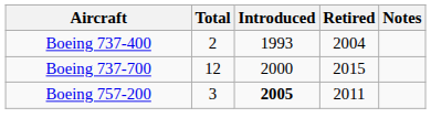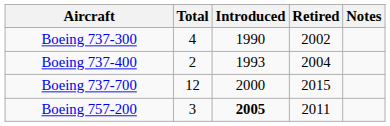 <table class="wikitable" style="text-align:center;margin:auto;">
 <tr>
 <th width="175px;">Aircraft</th>
 <th>Total</th>
 <th>Introduced</th>
 <th>Retired</th>
 <th>Notes</th>
+</tr>
+<tr>
+<td><a href='#'>Boeing 737-300</a></td>
+<td>4</td>
+<td>1990</td>
+<td>2002</td>
+<td></td>
 </tr>
 <tr>
 <td><a href='#'>Boeing 737-400</a></td>
 <td>2</td>
 <td>1993</td>
 <td>2004</td>
 <td></td>
 </tr>
 <tr>
 <td><a href='#'>Boeing 737-700</a></td>
 <td>12</td>
 <td>2000</td>
 <td>2015</td>
 <td></td>
 </tr>
 <tr>
 <td><a href='#'>Boeing 757-200</a></td>
 <td>3</td>
 <td><strong>2005</strong></td>
 <td>2011</td>
 <td></td>
 </tr>
 </table>
